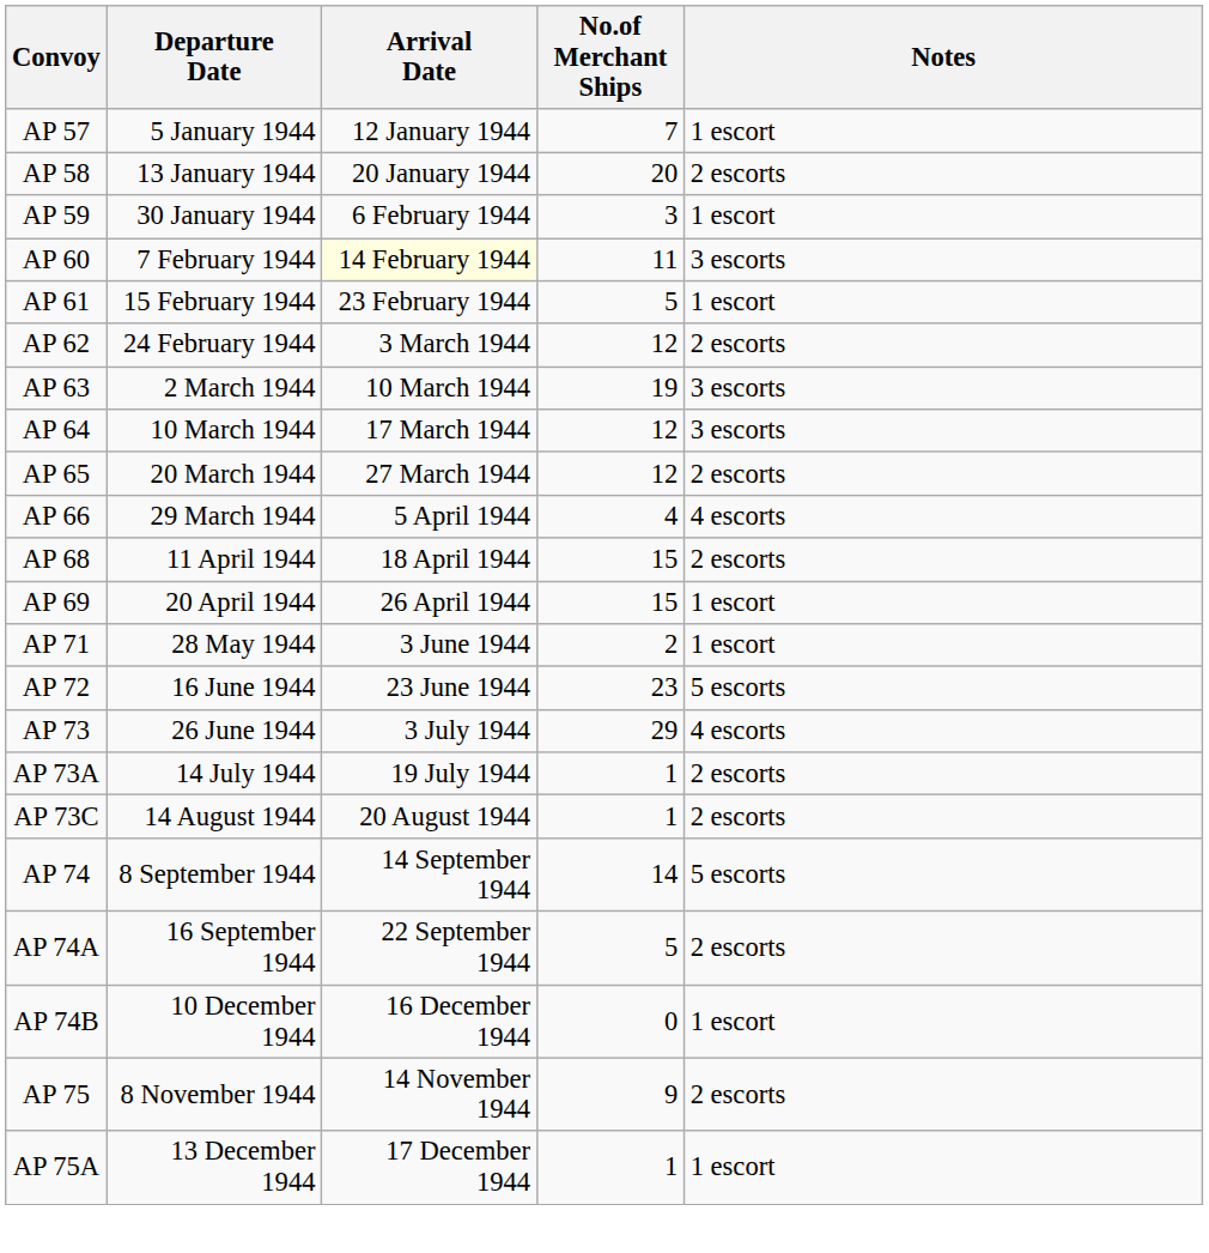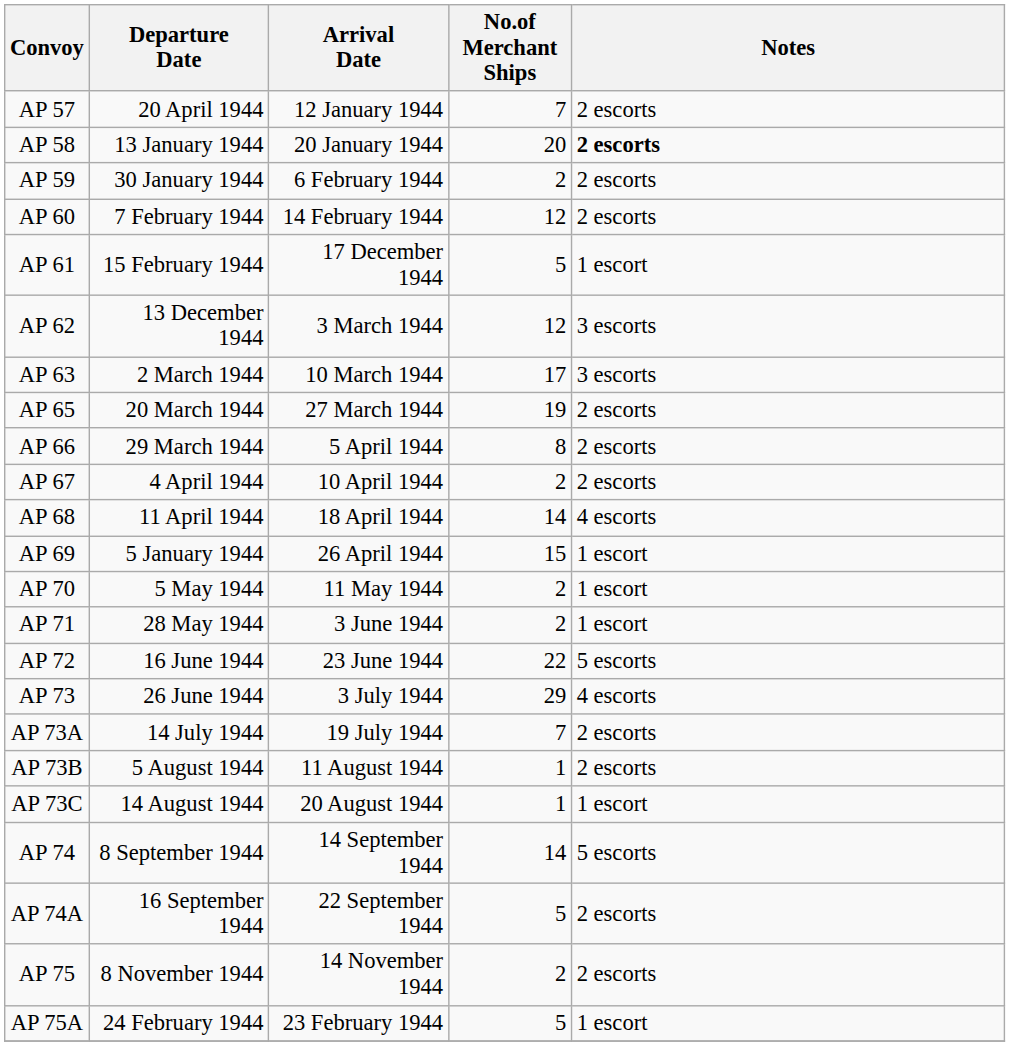 <table class="wikitable sortable">
 <tr>
 <th scope="col" width="50px">Convoy</th>
 <th scope="col" width="120px">Departure<br>Date</th>
 <th scope="col" width="120px">Arrival<br>Date</th>
 <th scope="col" width="80px">No.of Merchant Ships</th>
 <th scope="col" width="300px">Notes</th>
 </tr>
 <tr>
 <td align="center">AP 57</td>
-<td align="right">5 January 1944</td>
+<td align="right">20 April 1944</td>
 <td align="right">12 January 1944</td>
 <td align="right">7</td>
-<td align="left">1 escort</td>
+<td align="left">2 escorts</td>
 </tr>
 <tr>
 <td align="center">AP 58</td>
 <td align="right">13 January 1944</td>
 <td align="right">20 January 1944</td>
 <td align="right">20</td>
-<td align="left">2 escorts</td>
+<td align="left"><strong>2 escorts</strong></td>
 </tr>
 <tr>
 <td align="center">AP 59</td>
 <td align="right">30 January 1944</td>
 <td align="right">6 February 1944</td>
-<td align="right">3</td>
-<td align="left">1 escort</td>
+<td align="right">2</td>
+<td align="left">2 escorts</td>
 </tr>
 <tr>
 <td align="center">AP 60</td>
 <td align="right">7 February 1944</td>
-<td align="right" style="background: lightyellow;">14 February 1944</td>
-<td align="right">11</td>
-<td align="left">3 escorts</td>
+<td align="right">14 February 1944</td>
+<td align="right">12</td>
+<td align="left">2 escorts</td>
 </tr>
 <tr>
 <td align="center">AP 61</td>
 <td align="right">15 February 1944</td>
-<td align="right">23 February 1944</td>
+<td align="right">17 December 1944</td>
 <td align="right">5</td>
 <td align="left">1 escort</td>
 </tr>
 <tr>
 <td align="center">AP 62</td>
-<td align="right">24 February 1944</td>
+<td align="right">13 December 1944</td>
 <td align="right">3 March 1944</td>
 <td align="right">12</td>
-<td align="left">2 escorts</td>
+<td align="left">3 escorts</td>
 </tr>
 <tr>
 <td align="center">AP 63</td>
 <td align="right">2 March 1944</td>
 <td align="right">10 March 1944</td>
-<td align="right">19</td>
-<td align="left">3 escorts</td>
-</tr>
-<tr>
-<td align="center">AP 64</td>
-<td align="right">10 March 1944</td>
-<td align="right">17 March 1944</td>
-<td align="right">12</td>
+<td align="right">17</td>
 <td align="left">3 escorts</td>
 </tr>
 <tr>
 <td align="center">AP 65</td>
 <td align="right">20 March 1944</td>
 <td align="right">27 March 1944</td>
-<td align="right">12</td>
+<td align="right">19</td>
 <td align="left">2 escorts</td>
 </tr>
 <tr>
 <td align="center">AP 66</td>
 <td align="right">29 March 1944</td>
 <td align="right">5 April 1944</td>
-<td align="right">4</td>
-<td align="left">4 escorts</td>
+<td align="right">8</td>
+<td align="left">2 escorts</td>
+</tr>
+<tr>
+<td align="center">AP 67</td>
+<td align="right">4 April 1944</td>
+<td align="right">10 April 1944</td>
+<td align="right">2</td>
+<td align="left">2 escorts</td>
 </tr>
 <tr>
 <td align="center">AP 68</td>
 <td align="right">11 April 1944</td>
 <td align="right">18 April 1944</td>
-<td align="right">15</td>
-<td align="left">2 escorts</td>
+<td align="right">14</td>
+<td align="left">4 escorts</td>
 </tr>
 <tr>
 <td align="center">AP 69</td>
-<td align="right">20 April 1944</td>
+<td align="right">5 January 1944</td>
 <td align="right">26 April 1944</td>
 <td align="right">15</td>
+<td align="left">1 escort</td>
+</tr>
+<tr>
+<td align="center">AP 70</td>
+<td align="right">5 May 1944</td>
+<td align="right">11 May 1944</td>
+<td align="right">2</td>
 <td align="left">1 escort</td>
 </tr>
 <tr>
 <td align="center">AP 71</td>
 <td align="right">28 May 1944</td>
 <td align="right">3 June 1944</td>
 <td align="right">2</td>
 <td align="left">1 escort</td>
 </tr>
 <tr>
 <td align="center">AP 72</td>
 <td align="right">16 June 1944</td>
 <td align="right">23 June 1944</td>
-<td align="right">23</td>
+<td align="right">22</td>
 <td align="left">5 escorts</td>
 </tr>
 <tr>
 <td align="center">AP 73</td>
 <td align="right">26 June 1944</td>
 <td align="right">3 July 1944</td>
 <td align="right">29</td>
 <td align="left">4 escorts</td>
 </tr>
 <tr>
 <td align="center">AP 73A</td>
 <td align="right">14 July 1944</td>
 <td align="right">19 July 1944</td>
+<td align="right">7</td>
+<td align="left">2 escorts</td>
+</tr>
+<tr>
+<td align="center">AP 73B</td>
+<td align="right">5 August 1944</td>
+<td align="right">11 August 1944</td>
 <td align="right">1</td>
 <td align="left">2 escorts</td>
 </tr>
 <tr>
 <td align="center">AP 73C</td>
 <td align="right">14 August 1944</td>
 <td align="right">20 August 1944</td>
 <td align="right">1</td>
-<td align="left">2 escorts</td>
+<td align="left">1 escort</td>
 </tr>
 <tr>
 <td align="center">AP 74</td>
 <td align="right">8 September 1944</td>
 <td align="right">14 September 1944</td>
 <td align="right">14</td>
 <td align="left">5 escorts</td>
 </tr>
 <tr>
 <td align="center">AP 74A</td>
 <td align="right">16 September 1944</td>
 <td align="right">22 September 1944</td>
 <td align="right">5</td>
 <td align="left">2 escorts</td>
 </tr>
 <tr>
-<td align="center">AP 74B</td>
-<td align="right">10 December 1944</td>
-<td align="right">16 December 1944</td>
-<td align="right">0</td>
-<td align="left">1 escort</td>
-</tr>
-<tr>
 <td align="center">AP 75</td>
 <td align="right">8 November 1944</td>
 <td align="right">14 November 1944</td>
-<td align="right">9</td>
+<td align="right">2</td>
 <td align="left">2 escorts</td>
 </tr>
 <tr>
 <td align="center">AP 75A</td>
-<td align="right">13 December 1944</td>
-<td align="right">17 December 1944</td>
-<td align="right">1</td>
+<td align="right">24 February 1944</td>
+<td align="right">23 February 1944</td>
+<td align="right">5</td>
 <td align="left">1 escort</td>
 </tr>
 <tr>
 </tr>
 </table>
